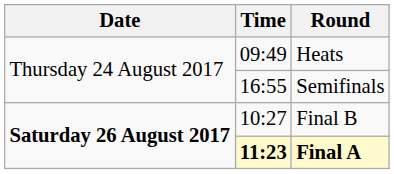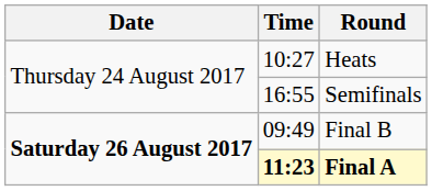 <table class="wikitable">
 <tr>
 <th>Date</th>
 <th>Time</th>
 <th>Round</th>
 </tr>
 <tr>
 <td rowspan=2>Thursday 24 August 2017</td>
-<td>09:49</td>
+<td>10:27</td>
 <td>Heats</td>
 </tr>
 <tr>
 <td>16:55</td>
 <td>Semifinals</td>
 </tr>
 <tr>
 <td rowspan=2><strong>Saturday 26 August 2017</strong></td>
-<td>10:27</td>
+<td>09:49</td>
 <td>Final B</td>
 </tr>
 <tr>
 <td style=background:lemonchiffon><strong>11:23</strong></td>
 <td style=background:lemonchiffon><strong>Final A</strong></td>
 </tr>
 </table>
